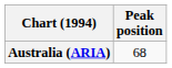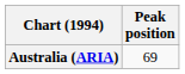 <table class="wikitable plainrowheaders" style="text-align:center">
 <tr>
 <th scope="col">Chart (1994)</th>
 <th scope="col">Peak<br>position</th>
 </tr>
 <tr>
 <th scope="row">Australia (<a href='#'>ARIA</a>)</th>
-<td>68</td>
+<td>69</td>
 </tr>
 </table>
